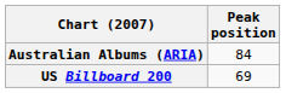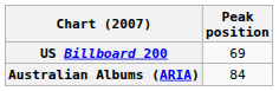 <table class="wikitable sortable plainrowheaders" style="text-align:center">
 <tr>
 <th>Chart (2007)</th>
 <th>Peak<br>position</th>
 </tr>
 <tr>
+<th scope="row">US <a href='#'><em>Billboard</em> 200</a></th>
+<td>69</td>
+</tr>
+<tr>
 <th scope="row">Australian Albums (<a href='#'>ARIA</a>)</th>
 <td>84</td>
 </tr>
-<tr>
-<th scope="row">US <a href='#'><em>Billboard</em> 200</a></th>
-<td>69</td>
-</tr>
 </table>
